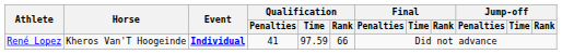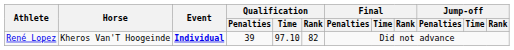 <table class=wikitable style=font-size:90%;text-align:center>
 <tr>
 <th rowspan=2>Athlete</th>
 <th rowspan=2>Horse</th>
 <th rowspan=2>Event</th>
 <th colspan=3>Qualification</th>
 <th colspan=3>Final</th>
 <th colspan=3>Jump-off</th>
 </tr>
 <tr style=font-size:95%>
 <th>Penalties</th>
 <th>Time</th>
 <th>Rank</th>
 <th>Penalties</th>
 <th>Time</th>
 <th>Rank</th>
 <th>Penalties</th>
 <th>Time</th>
 <th>Rank</th>
 </tr>
 <tr align=center>
 <td align=left><a href='#'>René Lopez</a></td>
 <td align=left>Kheros Van'T Hoogeinde</td>
 <td align=left><strong><a href='#'>Individual</a></strong></td>
-<td>41</td>
-<td>97.59</td>
-<td>66</td>
+<td>39</td>
+<td>97.10</td>
+<td>82</td>
 <td colspan=6>Did not advance</td>
 </tr>
 </table>
